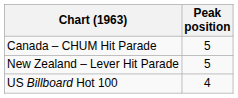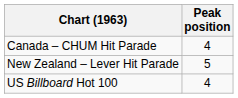 <table class="wikitable sortable">
 <tr>
 <th align="left">Chart (1963)</th>
 <th style="text-align:center;">Peak<br>position</th>
 </tr>
 <tr>
 <td align="left">Canada – CHUM Hit Parade</td>
-<td style="text-align:center;">5</td>
+<td style="text-align:center;">4</td>
 </tr>
 <tr>
 <td>New Zealand – Lever Hit Parade</td>
 <td style="text-align:center;">5</td>
 </tr>
 <tr>
 <td align="left">US <em>Billboard</em> Hot 100</td>
 <td style="text-align:center;">4</td>
 </tr>
 </table>
